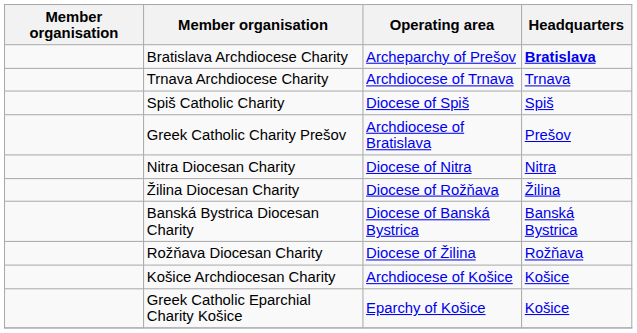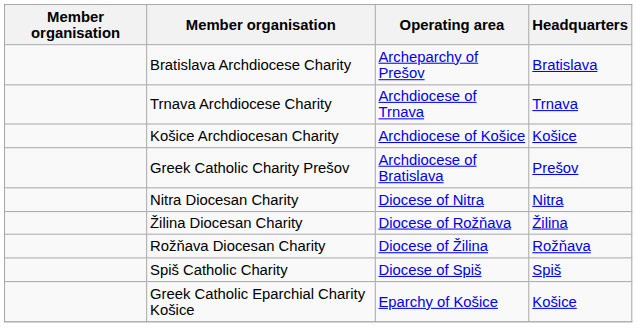 <table class="wikitable sortable"  style="font-size: 90%">
 <tr>
 <th>Member organisation<br></th>
 <th>Member organisation<br></th>
 <th>Operating area</th>
 <th>Headquarters</th>
 </tr>
 <tr>
 <td></td>
 <td>Bratislava Archdiocese Charity</td>
 <td><a href='#'>Archeparchy of Prešov</a></td>
-<td><strong><a href='#'>Bratislava</a></strong></td>
+<td><a href='#'>Bratislava</a></td>
 </tr>
 <tr>
 <td></td>
 <td>Trnava Archdiocese Charity</td>
 <td><a href='#'>Archdiocese of Trnava</a></td>
 <td><a href='#'>Trnava</a></td>
 </tr>
 <tr>
 <td></td>
-<td>Spiš Catholic Charity</td>
-<td><a href='#'>Diocese of Spiš</a></td>
-<td><a href='#'>Spiš</a></td>
+<td>Košice Archdiocesan Charity</td>
+<td><a href='#'>Archdiocese of Košice</a></td>
+<td><a href='#'>Košice</a></td>
 </tr>
 <tr>
 <td></td>
 <td>Greek Catholic Charity Prešov</td>
 <td><a href='#'>Archdiocese of Bratislava</a></td>
 <td><a href='#'>Prešov</a></td>
 </tr>
 <tr>
 <td></td>
 <td>Nitra Diocesan Charity</td>
 <td><a href='#'>Diocese of Nitra</a></td>
 <td><a href='#'>Nitra</a></td>
 </tr>
 <tr>
 <td></td>
 <td>Žilina Diocesan Charity</td>
 <td><a href='#'>Diocese of Rožňava</a></td>
 <td><a href='#'>Žilina</a></td>
 </tr>
 <tr>
 <td></td>
-<td>Banská Bystrica Diocesan Charity</td>
-<td><a href='#'>Diocese of Banská Bystrica</a></td>
-<td><a href='#'>Banská Bystrica</a></td>
-</tr>
-<tr>
-<td></td>
 <td>Rožňava Diocesan Charity</td>
 <td><a href='#'>Diocese of Žilina</a></td>
 <td><a href='#'>Rožňava</a></td>
 </tr>
 <tr>
 <td></td>
-<td>Košice Archdiocesan Charity</td>
-<td><a href='#'>Archdiocese of Košice</a></td>
-<td><a href='#'>Košice</a></td>
+<td>Spiš Catholic Charity</td>
+<td><a href='#'>Diocese of Spiš</a></td>
+<td><a href='#'>Spiš</a></td>
 </tr>
 <tr>
 <td></td>
 <td>Greek Catholic Eparchial Charity Košice</td>
 <td><a href='#'>Eparchy of Košice</a></td>
 <td><a href='#'>Košice</a></td>
 </tr>
 <tr>
 </tr>
 </table>
